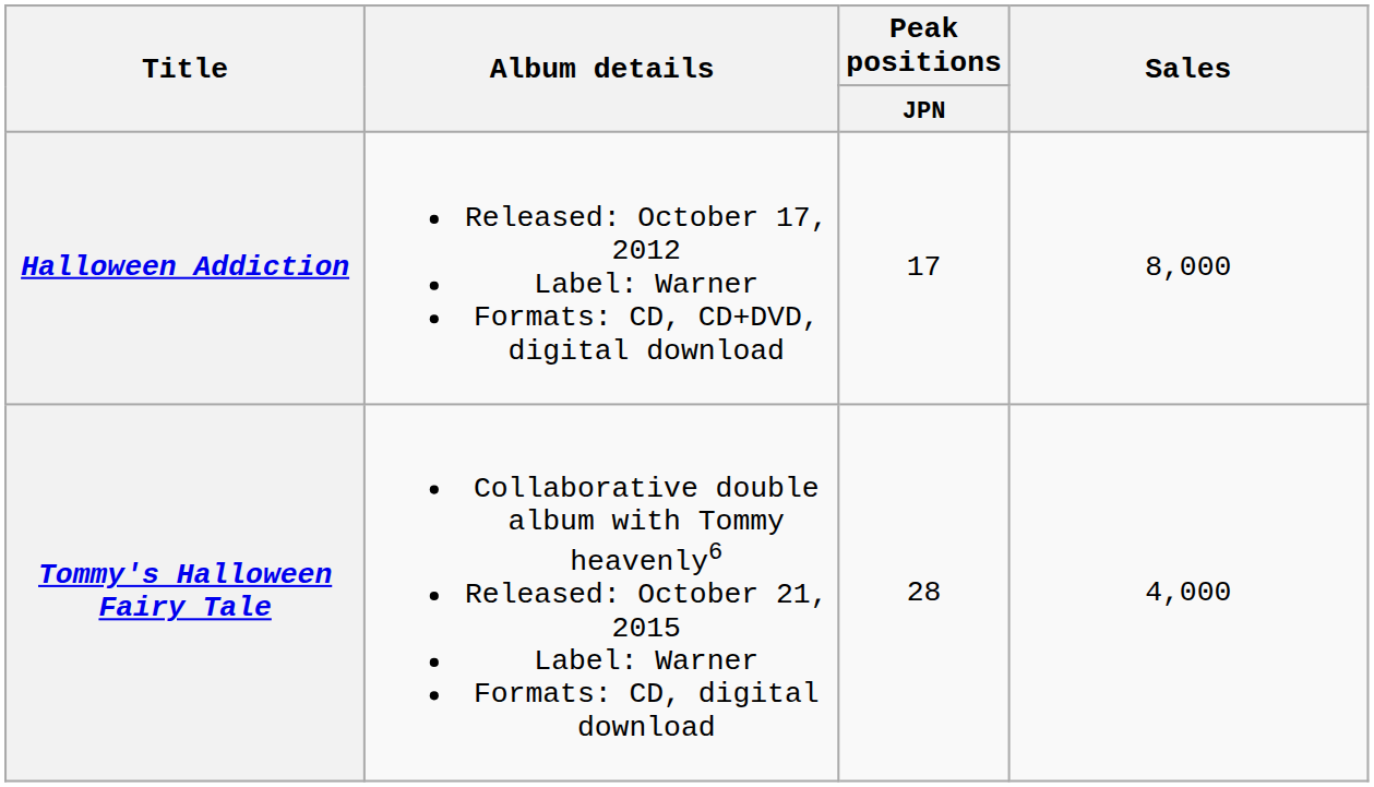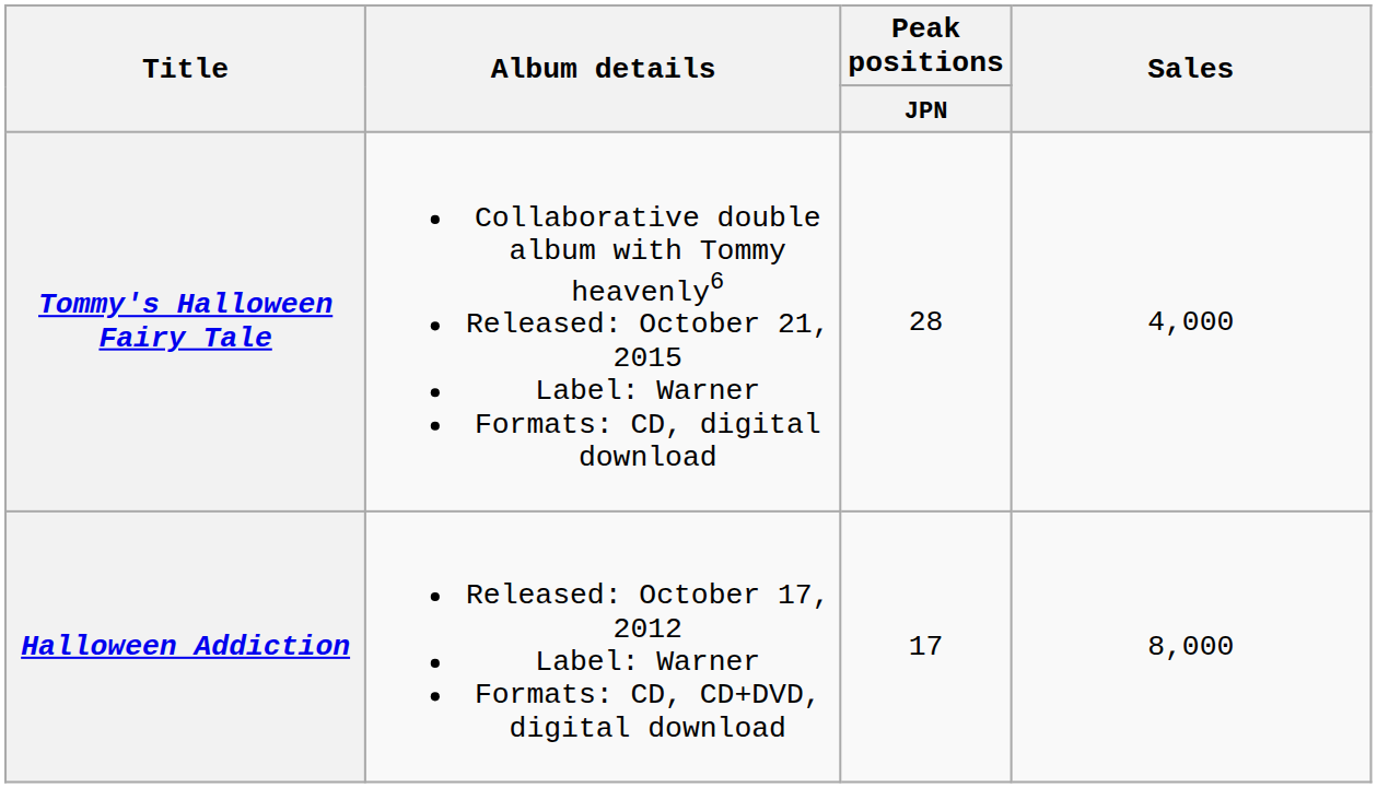 <table class="wikitable plainrowheaders" style="text-align:center;">
 <tr>
 <th style="width:12em;" rowspan="2">Title</th>
 <th style="width:16em;" rowspan="2">Album details</th>
 <th colspan="1">Peak positions</th>
 <th style="width:12em;" rowspan="2">Sales</th>
 </tr>
 <tr>
 <th style="width:2.5em;"><small>JPN</small><br></th>
 </tr>
 <tr>
+<th scope="row"><em><a href='#'>Tommy's Halloween Fairy Tale</a></em></th>
+<td><br><ul><li>Collaborative double album with Tommy heavenly<sup>6</sup></li><li>Released: October 21, 2015</li><li>Label: Warner</li><li>Formats: CD, digital download</li></ul></td>
+<td>28</td>
+<td>4,000</td>
+</tr>
+<tr>
 <th scope="row"><em><a href='#'>Halloween Addiction</a></em></th>
 <td><br><ul><li>Released: October 17, 2012</li><li>Label: Warner</li><li>Formats: CD, CD+DVD, digital download</li></ul></td>
 <td>17</td>
 <td>8,000</td>
 </tr>
-<tr>
-<th scope="row"><em><a href='#'>Tommy's Halloween Fairy Tale</a></em></th>
-<td><br><ul><li>Collaborative double album with Tommy heavenly<sup>6</sup></li><li>Released: October 21, 2015</li><li>Label: Warner</li><li>Formats: CD, digital download</li></ul></td>
-<td>28</td>
-<td>4,000</td>
-</tr>
 </table>
